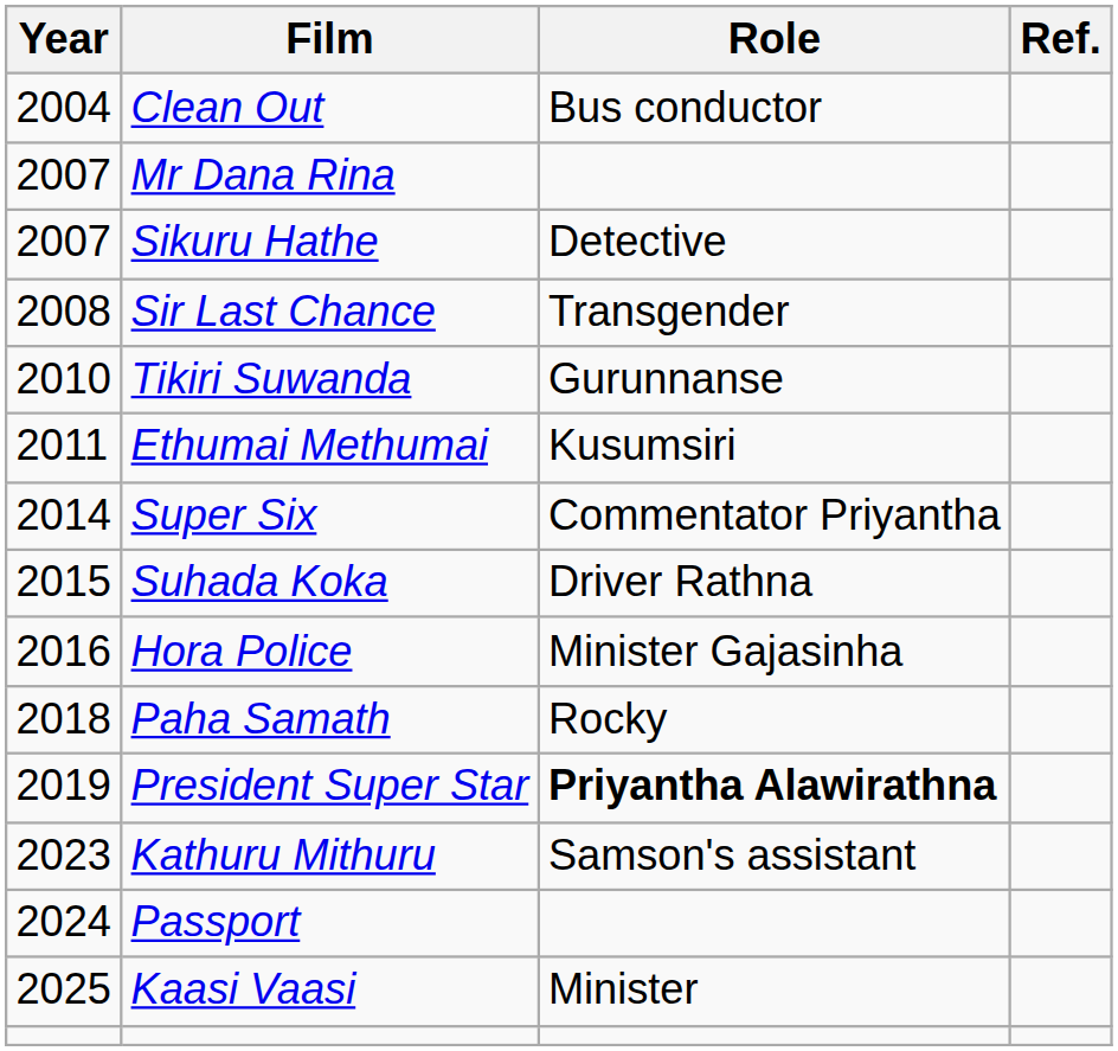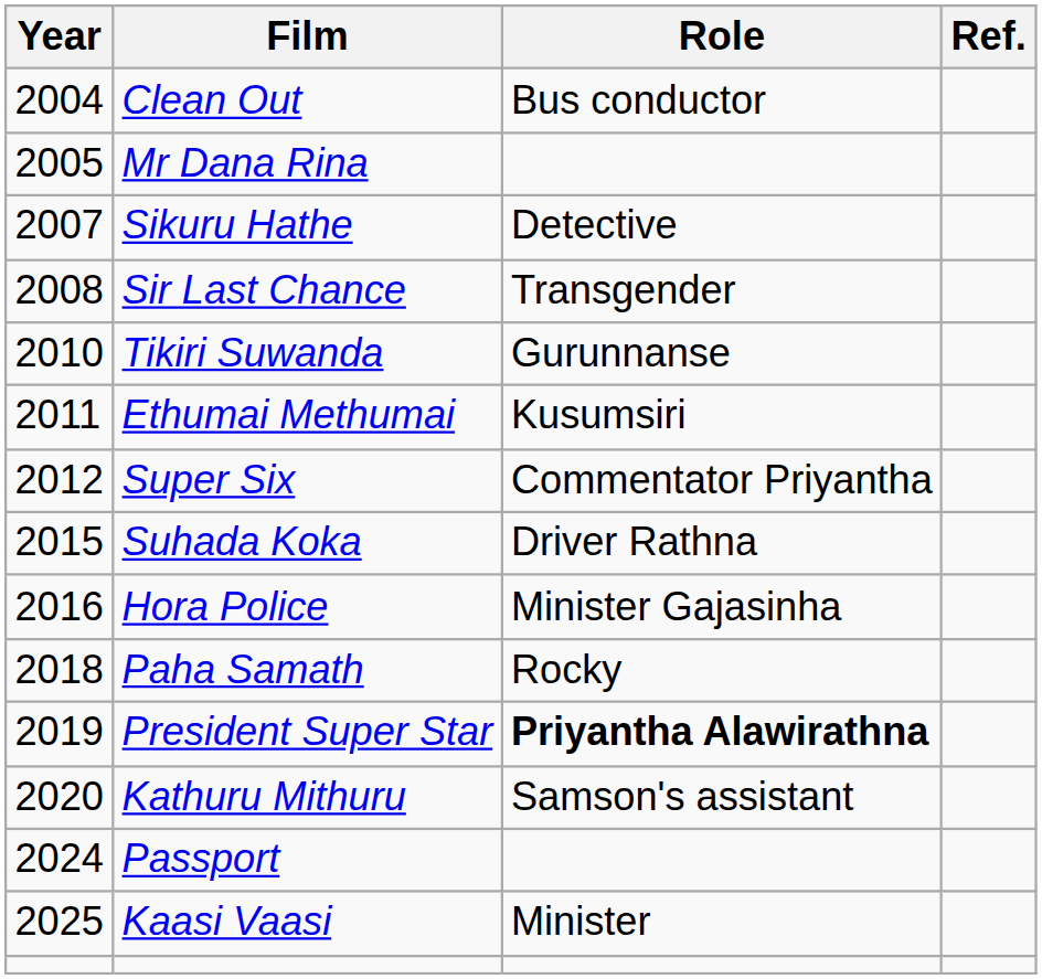 <table class="wikitable">
 <tr>
 <th>Year</th>
 <th>Film</th>
 <th>Role</th>
 <th>Ref.</th>
 </tr>
 <tr>
 <td>2004</td>
 <td><em><a href='#'>Clean Out</a></em></td>
 <td>Bus conductor</td>
 <td></td>
 </tr>
 <tr>
-<td>2007</td>
+<td>2005</td>
 <td><em><a href='#'>Mr Dana Rina</a></em></td>
 <td></td>
 <td></td>
 </tr>
 <tr>
 <td>2007</td>
 <td><em><a href='#'>Sikuru Hathe</a></em></td>
 <td>Detective</td>
 <td></td>
 </tr>
 <tr>
 <td>2008</td>
 <td><em><a href='#'>Sir Last Chance</a></em></td>
 <td>Transgender</td>
 <td></td>
 </tr>
 <tr>
 <td>2010</td>
 <td><em><a href='#'>Tikiri Suwanda</a></em></td>
 <td>Gurunnanse</td>
 <td></td>
 </tr>
 <tr>
 <td>2011</td>
 <td><em><a href='#'>Ethumai Methumai</a></em></td>
 <td>Kusumsiri</td>
 <td></td>
 </tr>
 <tr>
-<td>2014</td>
+<td>2012</td>
 <td><em><a href='#'>Super Six</a></em></td>
 <td>Commentator Priyantha</td>
 <td></td>
 </tr>
 <tr>
 <td>2015</td>
 <td><em><a href='#'>Suhada Koka</a></em></td>
 <td>Driver Rathna</td>
 <td></td>
 </tr>
 <tr>
 <td>2016</td>
 <td><em><a href='#'>Hora Police</a></em></td>
 <td>Minister Gajasinha</td>
 <td></td>
 </tr>
 <tr>
 <td>2018</td>
 <td><em><a href='#'>Paha Samath</a></em></td>
 <td>Rocky</td>
 <td></td>
 </tr>
 <tr>
 <td>2019</td>
 <td><em><a href='#'>President Super Star</a></em></td>
 <td><strong>Priyantha Alawirathna</strong></td>
 <td></td>
 </tr>
 <tr>
-<td>2023</td>
+<td>2020</td>
 <td><em><a href='#'>Kathuru Mithuru</a></em></td>
 <td>Samson's assistant</td>
 <td></td>
 </tr>
 <tr>
 <td>2024</td>
 <td><em><a href='#'>Passport</a></em></td>
 <td></td>
 <td></td>
 </tr>
 <tr>
 <td>2025</td>
 <td><em><a href='#'>Kaasi Vaasi</a></em></td>
 <td>Minister</td>
 <td></td>
 </tr>
 <tr>
 <td></td>
 <td></td>
 <td></td>
 <td></td>
 </tr>
 </table>
